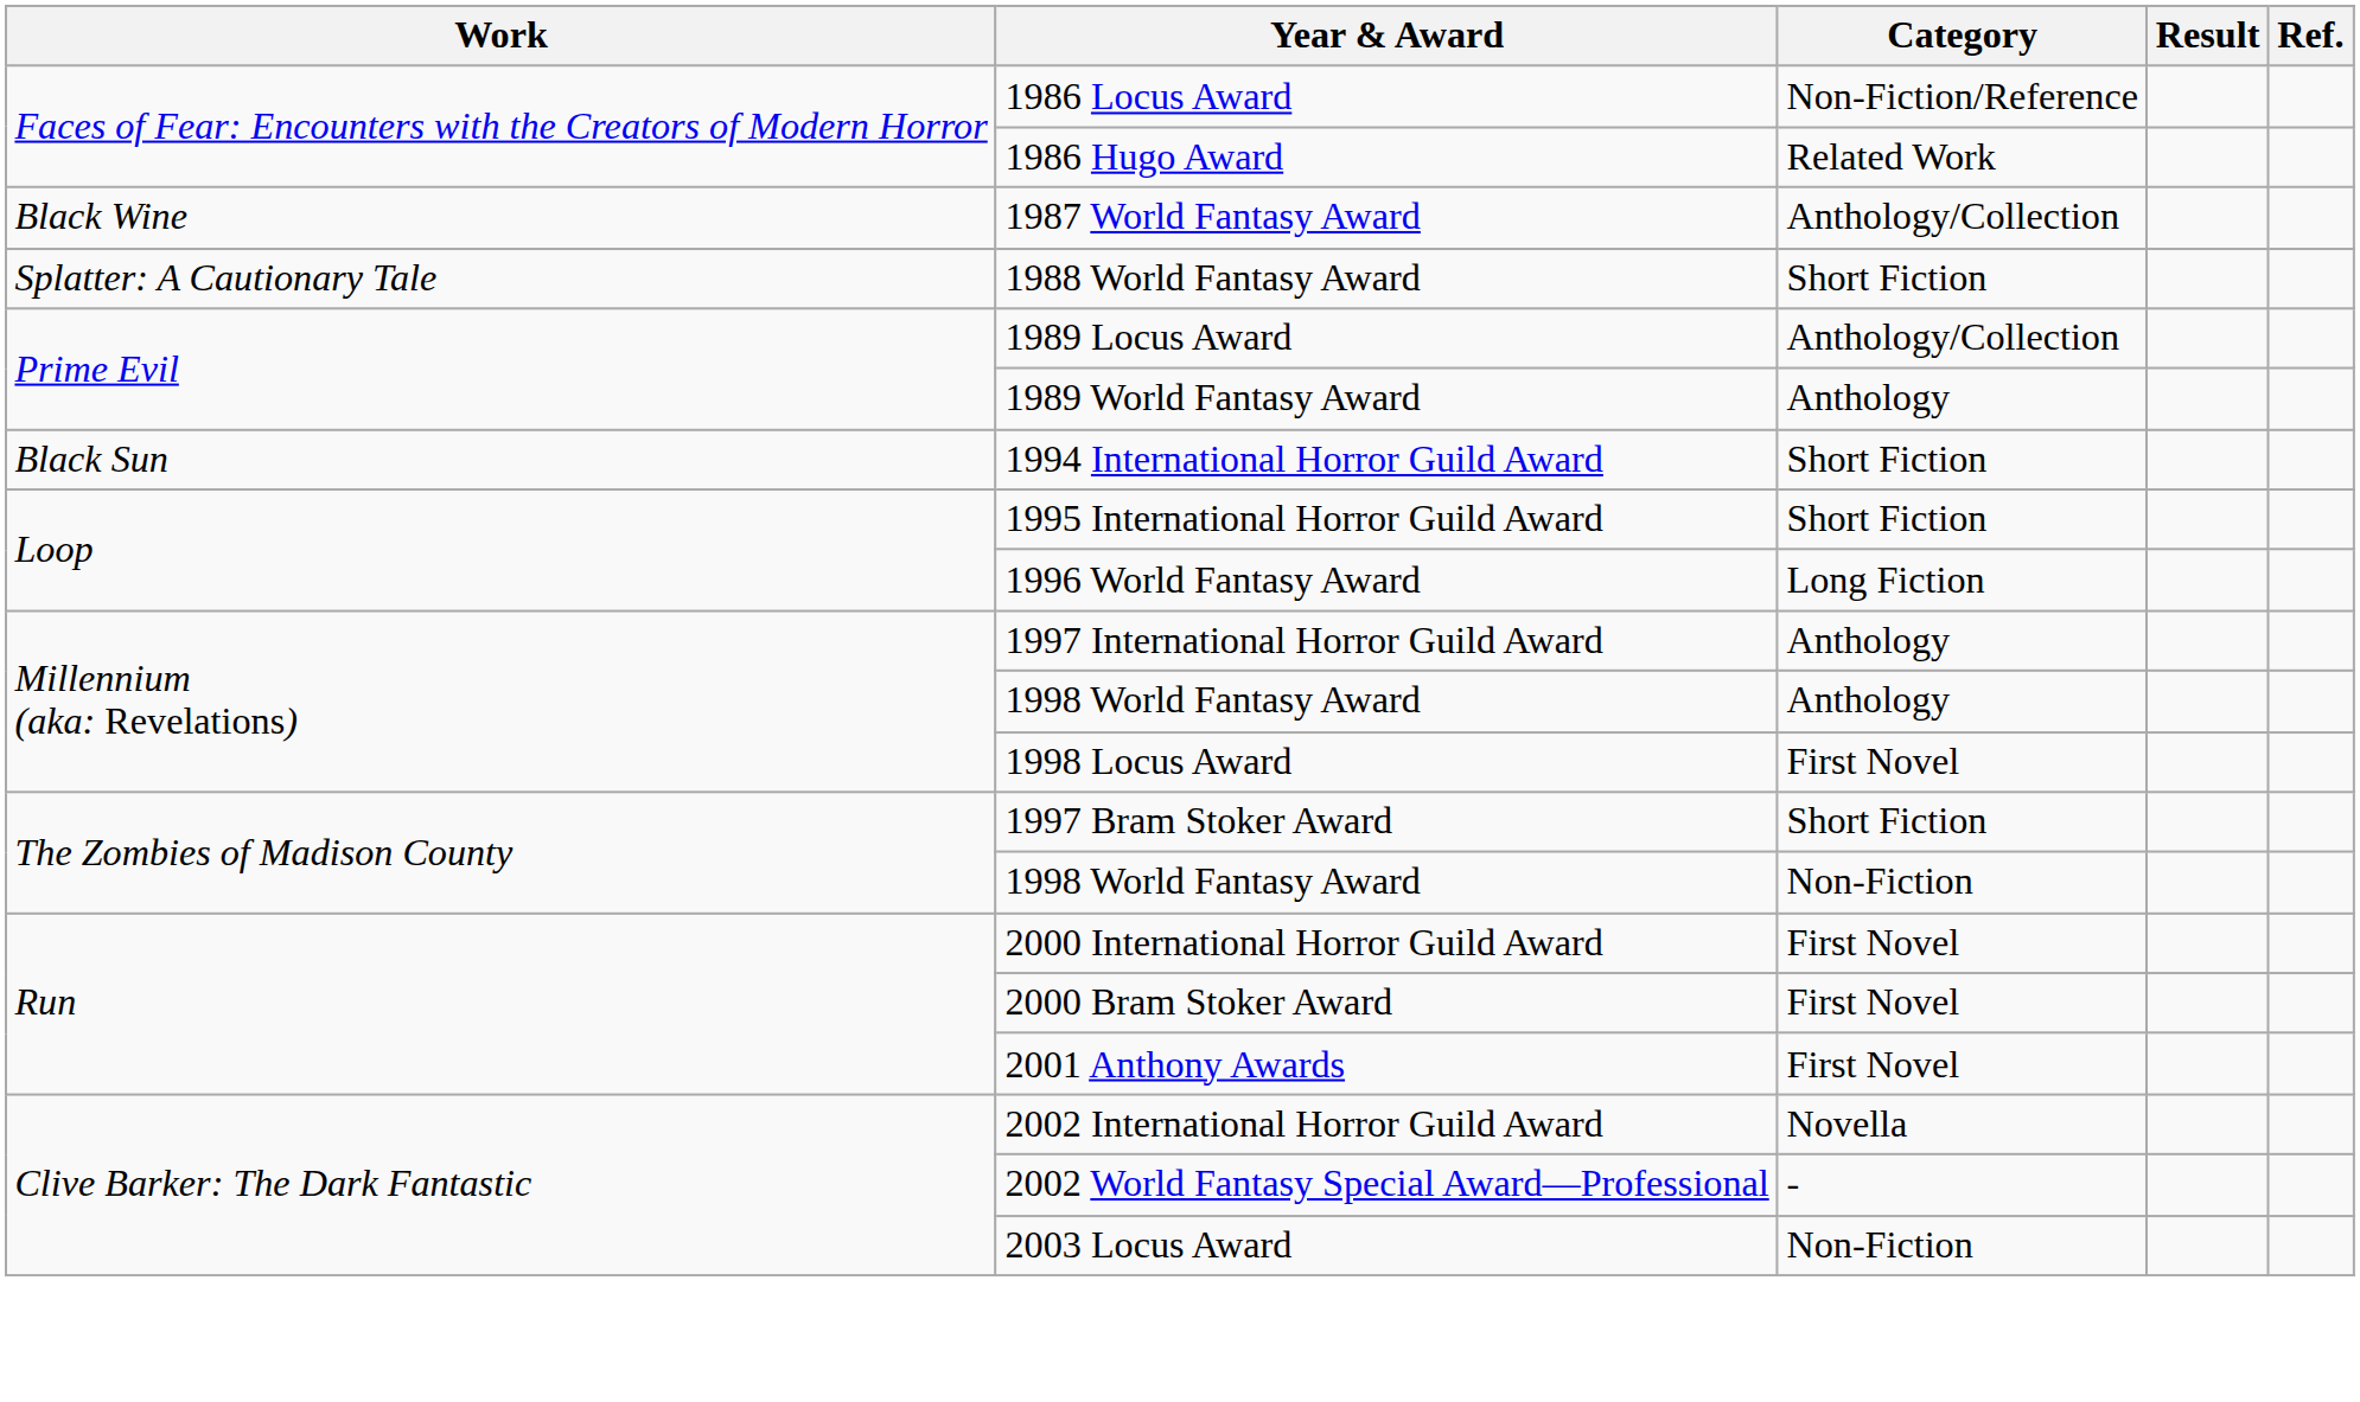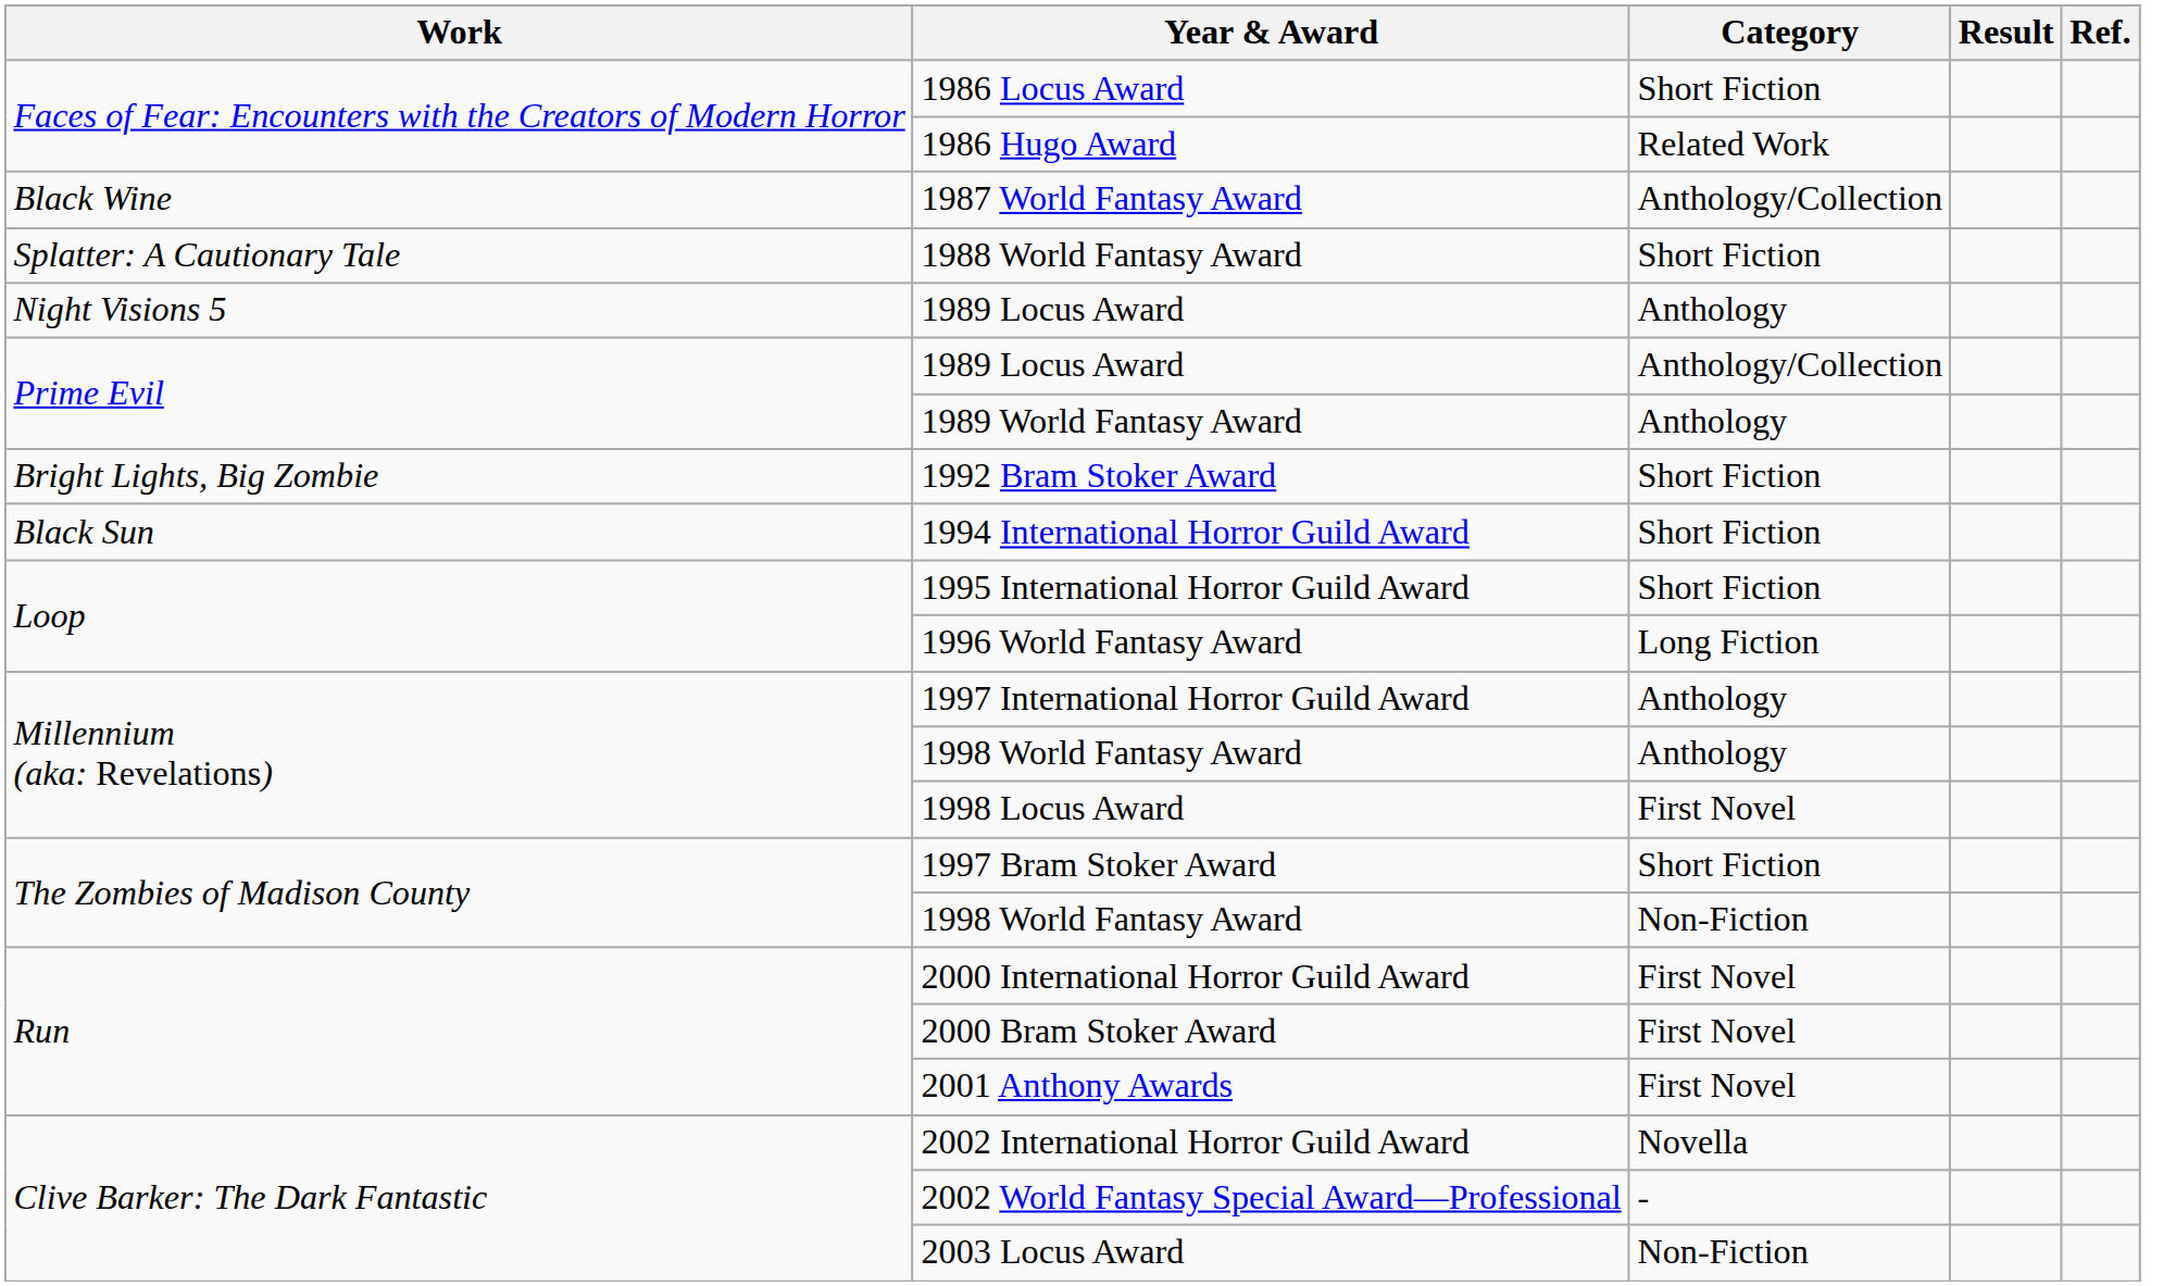 <table class="wikitable">
 <tr>
 <th>Work</th>
 <th>Year & Award</th>
 <th>Category</th>
 <th>Result</th>
 <th>Ref.</th>
 </tr>
 <tr>
 <td rowspan="2"><em><a href='#'>Faces of Fear: Encounters with the Creators of Modern Horror</a></em></td>
 <td>1986 <a href='#'>Locus Award</a></td>
-<td>Non-Fiction/Reference</td>
+<td>Short Fiction</td>
 <td></td>
 <td></td>
 </tr>
 <tr>
 <td>1986 <a href='#'>Hugo Award</a></td>
 <td>Related Work</td>
 <td></td>
 <td></td>
 </tr>
 <tr>
 <td rowspan="1"><em>Black Wine</em></td>
 <td>1987 <a href='#'>World Fantasy Award</a></td>
 <td>Anthology/Collection</td>
 <td></td>
 <td></td>
 </tr>
 <tr>
 <td rowspan="1"><em>Splatter: A Cautionary Tale</em></td>
 <td>1988 World Fantasy Award</td>
 <td>Short Fiction</td>
 <td></td>
 <td></td>
 </tr>
 <tr>
+<td rowspan="1"><em>Night Visions 5</em></td>
+<td>1989 Locus Award</td>
+<td>Anthology</td>
+<td></td>
+<td></td>
+</tr>
+<tr>
 <td rowspan="2"><em><a href='#'>Prime Evil</a></em></td>
 <td>1989 Locus Award</td>
 <td>Anthology/Collection</td>
 <td></td>
 <td></td>
 </tr>
 <tr>
 <td>1989 World Fantasy Award</td>
 <td>Anthology</td>
+<td></td>
+<td></td>
+</tr>
+<tr>
+<td rowspan="1"><em>Bright Lights, Big Zombie</em></td>
+<td>1992 <a href='#'>Bram Stoker Award</a></td>
+<td>Short Fiction</td>
 <td></td>
 <td></td>
 </tr>
 <tr>
 <td rowspan="1"><em>Black Sun</em></td>
 <td>1994 <a href='#'>International Horror Guild Award</a></td>
 <td>Short Fiction</td>
 <td></td>
 <td></td>
 </tr>
 <tr>
 <td rowspan="2"><em>Loop</em></td>
 <td>1995 International Horror Guild Award</td>
 <td>Short Fiction</td>
 <td></td>
 <td></td>
 </tr>
 <tr>
 <td>1996 World Fantasy Award</td>
 <td>Long Fiction</td>
 <td></td>
 <td></td>
 </tr>
 <tr>
 <td rowspan="3"><em>Millennium</em><br><em>(aka: </em>Revelations<em>)</em></td>
 <td>1997 International Horror Guild Award</td>
 <td>Anthology</td>
 <td></td>
 <td></td>
 </tr>
 <tr>
 <td>1998 World Fantasy Award</td>
 <td>Anthology</td>
 <td></td>
 <td></td>
 </tr>
 <tr>
 <td>1998 Locus Award</td>
 <td>First Novel</td>
 <td></td>
 <td></td>
 </tr>
 <tr>
 <td rowspan="2"><em>The Zombies of Madison County</em></td>
 <td>1997 Bram Stoker Award</td>
 <td>Short Fiction</td>
 <td></td>
 <td></td>
 </tr>
 <tr>
 <td>1998 World Fantasy Award</td>
 <td>Non-Fiction</td>
 <td></td>
 <td></td>
 </tr>
 <tr>
 <td rowspan="3"><em>Run</em></td>
 <td>2000 International Horror Guild Award</td>
 <td>First Novel</td>
 <td></td>
 <td></td>
 </tr>
 <tr>
 <td>2000 Bram Stoker Award</td>
 <td>First Novel</td>
 <td></td>
 <td></td>
 </tr>
 <tr>
 <td>2001 <a href='#'>Anthony Awards</a></td>
 <td>First Novel</td>
 <td></td>
 <td></td>
 </tr>
 <tr>
 <td rowspan="3"><em>Clive Barker: The Dark Fantastic</em></td>
 <td>2002 International Horror Guild Award</td>
 <td>Novella</td>
 <td></td>
 <td></td>
 </tr>
 <tr>
 <td>2002 <a href='#'>World Fantasy Special Award—Professional</a></td>
 <td>-</td>
 <td></td>
 <td></td>
 </tr>
 <tr>
 <td>2003 Locus Award</td>
 <td>Non-Fiction</td>
 <td></td>
 <td></td>
 </tr>
 <tr>
 </tr>
 </table>
